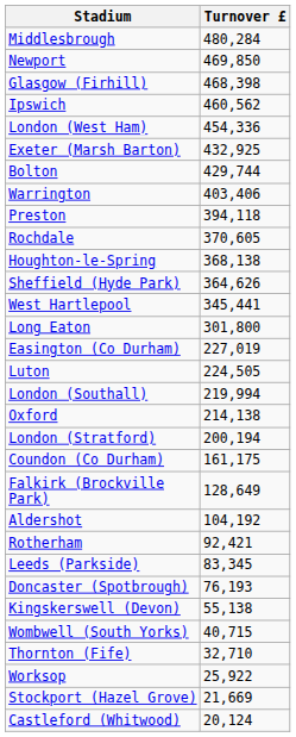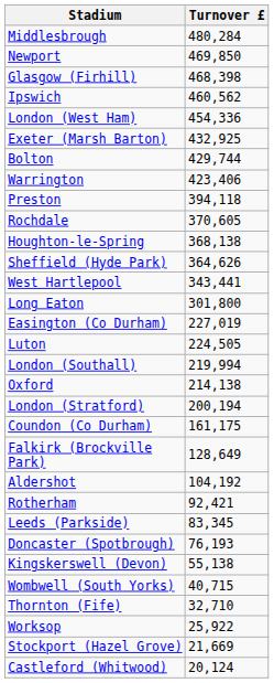 <table class="wikitable">
 <tr>
 <th width=180>Stadium</th>
 <th width=80>Turnover £</th>
 </tr>
 <tr>
 <td><a href='#'>Middlesbrough</a></td>
 <td>480,284</td>
 </tr>
 <tr>
 <td><a href='#'>Newport</a></td>
 <td>469,850</td>
 </tr>
 <tr>
 <td><a href='#'>Glasgow (Firhill)</a></td>
 <td>468,398</td>
 </tr>
 <tr>
 <td><a href='#'>Ipswich</a></td>
 <td>460,562</td>
 </tr>
 <tr>
 <td><a href='#'>London (West Ham)</a></td>
 <td>454,336</td>
 </tr>
 <tr>
 <td><a href='#'>Exeter (Marsh Barton)</a></td>
 <td>432,925</td>
 </tr>
 <tr>
 <td><a href='#'>Bolton</a></td>
 <td>429,744</td>
 </tr>
 <tr>
 <td><a href='#'>Warrington</a></td>
-<td>403,406</td>
+<td>423,406</td>
 </tr>
 <tr>
 <td><a href='#'>Preston</a></td>
 <td>394,118</td>
 </tr>
 <tr>
 <td><a href='#'>Rochdale</a></td>
 <td>370,605</td>
 </tr>
 <tr>
 <td><a href='#'>Houghton-le-Spring</a></td>
 <td>368,138</td>
 </tr>
 <tr>
 <td><a href='#'>Sheffield (Hyde Park)</a></td>
 <td>364,626</td>
 </tr>
 <tr>
 <td><a href='#'>West Hartlepool</a></td>
-<td>345,441</td>
+<td>343,441</td>
 </tr>
 <tr>
 <td><a href='#'>Long Eaton</a></td>
 <td>301,800</td>
 </tr>
 <tr>
 <td><a href='#'>Easington (Co Durham)</a></td>
 <td>227,019</td>
 </tr>
 <tr>
 <td><a href='#'>Luton</a></td>
 <td>224,505</td>
 </tr>
 <tr>
 <td><a href='#'>London (Southall)</a></td>
 <td>219,994</td>
 </tr>
 <tr>
 <td><a href='#'>Oxford</a></td>
 <td>214,138</td>
 </tr>
 <tr>
 <td><a href='#'>London (Stratford)</a></td>
 <td>200,194</td>
 </tr>
 <tr>
 <td><a href='#'>Coundon (Co Durham)</a></td>
 <td>161,175</td>
 </tr>
 <tr>
 <td><a href='#'>Falkirk (Brockville Park)</a></td>
 <td>128,649</td>
 </tr>
 <tr>
 <td><a href='#'>Aldershot</a></td>
 <td>104,192</td>
 </tr>
 <tr>
 <td><a href='#'>Rotherham</a></td>
 <td>92,421</td>
 </tr>
 <tr>
 <td><a href='#'>Leeds (Parkside)</a></td>
 <td>83,345</td>
 </tr>
 <tr>
 <td><a href='#'>Doncaster (Spotbrough)</a></td>
 <td>76,193</td>
 </tr>
 <tr>
 <td><a href='#'>Kingskerswell (Devon)</a></td>
 <td>55,138</td>
 </tr>
 <tr>
 <td><a href='#'>Wombwell (South Yorks)</a></td>
 <td>40,715</td>
 </tr>
 <tr>
 <td><a href='#'>Thornton (Fife)</a></td>
 <td>32,710</td>
 </tr>
 <tr>
 <td><a href='#'>Worksop</a></td>
 <td>25,922</td>
 </tr>
 <tr>
 <td><a href='#'>Stockport (Hazel Grove)</a></td>
 <td>21,669</td>
 </tr>
 <tr>
 <td><a href='#'>Castleford (Whitwood)</a></td>
 <td>20,124</td>
 </tr>
 </table>
